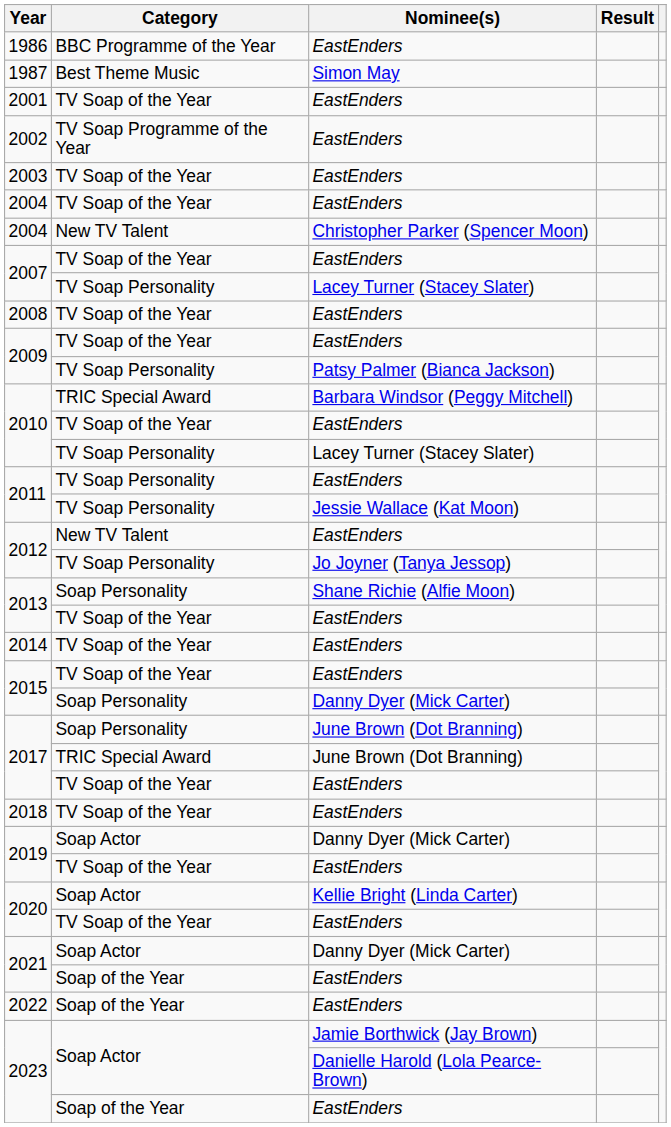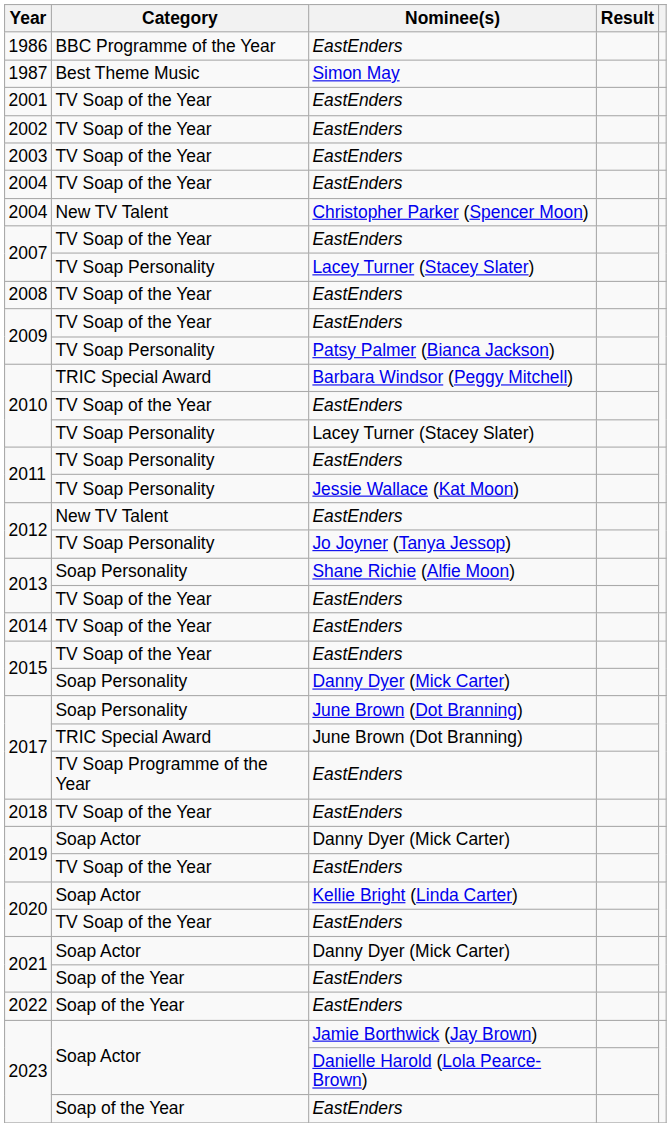 <table class="wikitable">
 <tr>
 <th>Year</th>
 <th>Category</th>
 <th>Nominee(s)</th>
 <th>Result</th>
 <th></th>
 </tr>
 <tr>
 <td>1986</td>
 <td>BBC Programme of the Year</td>
 <td><em>EastEnders</em></td>
 <td></td>
 <td align="center"></td>
 </tr>
 <tr>
 <td>1987</td>
 <td>Best Theme Music</td>
 <td><a href='#'>Simon May</a></td>
 <td></td>
 <td align="center"></td>
 </tr>
 <tr>
 <td>2001</td>
 <td>TV Soap of the Year</td>
 <td><em>EastEnders</em></td>
 <td></td>
 <td align="center"></td>
 </tr>
 <tr>
 <td>2002</td>
-<td>TV Soap Programme of the Year</td>
+<td>TV Soap of the Year</td>
 <td><em>EastEnders</em></td>
 <td></td>
 <td align="center"></td>
 </tr>
 <tr>
 <td>2003</td>
 <td>TV Soap of the Year</td>
 <td><em>EastEnders</em></td>
 <td></td>
 <td align="center"></td>
 </tr>
 <tr>
 <td>2004</td>
 <td>TV Soap of the Year</td>
 <td><em>EastEnders</em></td>
 <td></td>
 <td align="center"></td>
 </tr>
 <tr>
 <td>2004</td>
 <td>New TV Talent</td>
 <td><a href='#'>Christopher Parker</a> (<a href='#'>Spencer Moon</a>)</td>
 <td></td>
 <td align="center"></td>
 </tr>
 <tr>
 <td rowspan=2>2007</td>
 <td>TV Soap of the Year</td>
 <td><em>EastEnders</em></td>
 <td></td>
 <td rowspan="2" align="center"><br></td>
 </tr>
 <tr>
 <td>TV Soap Personality</td>
 <td><a href='#'>Lacey Turner</a> (<a href='#'>Stacey Slater</a>)</td>
 <td></td>
 </tr>
 <tr>
 <td>2008</td>
 <td>TV Soap of the Year</td>
 <td><em>EastEnders</em></td>
 <td></td>
 <td align="center"></td>
 </tr>
 <tr>
 <td rowspan=2>2009</td>
 <td>TV Soap of the Year</td>
 <td><em>EastEnders</em></td>
 <td></td>
 <td rowspan="2" align="center"><br></td>
 </tr>
 <tr>
 <td>TV Soap Personality</td>
 <td><a href='#'>Patsy Palmer</a> (<a href='#'>Bianca Jackson</a>)</td>
 <td></td>
 </tr>
 <tr>
 <td rowspan=3>2010</td>
 <td>TRIC Special Award</td>
 <td><a href='#'>Barbara Windsor</a> (<a href='#'>Peggy Mitchell</a>)</td>
 <td></td>
 <td rowspan="3" align="center"><br><br><br></td>
 </tr>
 <tr>
 <td>TV Soap of the Year</td>
 <td><em>EastEnders</em></td>
 <td></td>
 </tr>
 <tr>
 <td>TV Soap Personality</td>
 <td>Lacey Turner (Stacey Slater)</td>
 <td></td>
 </tr>
 <tr>
 <td rowspan="2">2011</td>
 <td>TV Soap Personality</td>
 <td><em>EastEnders</em></td>
 <td></td>
 <td rowspan="2" align="center"><br></td>
 </tr>
 <tr>
 <td>TV Soap Personality</td>
 <td><a href='#'>Jessie Wallace</a> (<a href='#'>Kat Moon</a>)</td>
 <td></td>
 </tr>
 <tr>
 <td rowspan="2">2012</td>
 <td>New TV Talent</td>
 <td><em>EastEnders</em></td>
 <td></td>
 <td rowspan="2" align="center"><br></td>
 </tr>
 <tr>
 <td>TV Soap Personality</td>
 <td><a href='#'>Jo Joyner</a> (<a href='#'>Tanya Jessop</a>)</td>
 <td></td>
 </tr>
 <tr>
 <td rowspan="2">2013</td>
 <td>Soap Personality</td>
 <td><a href='#'>Shane Richie</a> (<a href='#'>Alfie Moon</a>)</td>
 <td></td>
 <td rowspan="2" align="center"><br></td>
 </tr>
 <tr>
 <td>TV Soap of the Year</td>
 <td><em>EastEnders</em></td>
 <td></td>
 </tr>
 <tr>
 <td>2014</td>
 <td>TV Soap of the Year</td>
 <td><em>EastEnders</em></td>
 <td></td>
 <td align="center"></td>
 </tr>
 <tr>
 <td rowspan="2">2015</td>
 <td>TV Soap of the Year</td>
 <td><em>EastEnders</em></td>
 <td></td>
 <td rowspan="2" align="center"></td>
 </tr>
 <tr>
 <td>Soap Personality</td>
 <td><a href='#'>Danny Dyer</a> (<a href='#'>Mick Carter</a>)</td>
 <td></td>
 </tr>
 <tr>
 <td rowspan="3">2017</td>
 <td>Soap Personality</td>
 <td><a href='#'>June Brown</a> (<a href='#'>Dot Branning</a>)</td>
 <td></td>
 <td rowspan="3" align="center"><br></td>
 </tr>
 <tr>
 <td>TRIC Special Award</td>
 <td>June Brown (Dot Branning)</td>
 <td></td>
 </tr>
 <tr>
-<td>TV Soap of the Year</td>
+<td>TV Soap Programme of the Year</td>
 <td><em>EastEnders</em></td>
 <td></td>
 </tr>
 <tr>
 <td>2018</td>
 <td>TV Soap of the Year</td>
 <td><em>EastEnders</em></td>
 <td></td>
 <td align="center"></td>
 </tr>
 <tr>
 <td rowspan="2">2019</td>
 <td>Soap Actor</td>
 <td>Danny Dyer (Mick Carter)</td>
 <td></td>
 <td rowspan="2" align="center"></td>
 </tr>
 <tr>
 <td>TV Soap of the Year</td>
 <td><em>EastEnders</em></td>
 <td></td>
 </tr>
 <tr>
 <td rowspan="2">2020</td>
 <td>Soap Actor</td>
 <td><a href='#'>Kellie Bright</a> (<a href='#'>Linda Carter</a>)</td>
 <td></td>
 <td rowspan="2" align="center"></td>
 </tr>
 <tr>
 <td>TV Soap of the Year</td>
 <td><em>EastEnders</em></td>
 <td></td>
 </tr>
 <tr>
 <td rowspan="2">2021</td>
 <td>Soap Actor</td>
 <td>Danny Dyer (Mick Carter)</td>
 <td></td>
 <td rowspan="2" align="center"></td>
 </tr>
 <tr>
 <td>Soap of the Year</td>
 <td><em>EastEnders</em></td>
 <td></td>
 </tr>
 <tr>
 <td>2022</td>
 <td>Soap of the Year</td>
 <td><em>EastEnders</em></td>
 <td></td>
 <td align="center"></td>
 </tr>
 <tr>
 <td rowspan="3">2023</td>
 <td rowspan="2">Soap Actor</td>
 <td><a href='#'>Jamie Borthwick</a> (<a href='#'>Jay Brown</a>)</td>
 <td></td>
 <td rowspan="3" align="center"></td>
 </tr>
 <tr>
 <td><a href='#'>Danielle Harold</a> (<a href='#'>Lola Pearce-Brown</a>)</td>
 <td></td>
 </tr>
 <tr>
 <td>Soap of the Year</td>
 <td><em>EastEnders</em></td>
 <td></td>
 </tr>
 </table>
